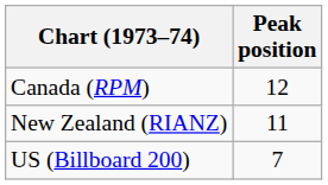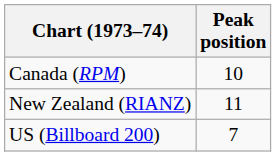 <table class="wikitable sortable">
 <tr>
 <th>Chart (1973–74)</th>
 <th>Peak<br>position</th>
 </tr>
 <tr>
 <td>Canada (<em><a href='#'>RPM</a></em>)</td>
-<td style="text-align:center">12</td>
+<td style="text-align:center">10</td>
 </tr>
 <tr>
 <td>New Zealand (<a href='#'>RIANZ</a>)</td>
 <td style="text-align:center">11</td>
 </tr>
 <tr>
 <td>US (<a href='#'>Billboard 200</a>)</td>
 <td style="text-align:center">7</td>
 </tr>
 </table>
